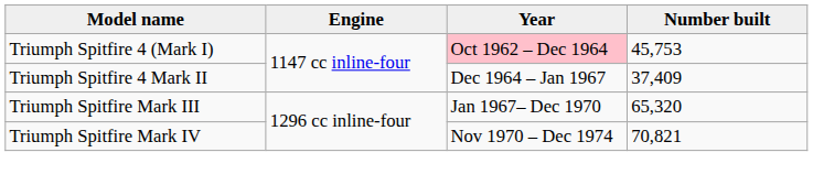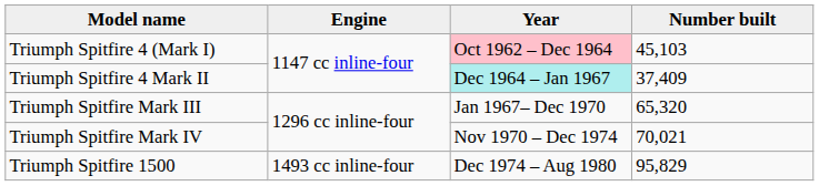 <table class="wikitable" style="margin: 1em auto 1em auto">
 <tr>
 <th style="background:#efefef; width:220px"><strong>Model name</strong></th>
 <th style="background:#efefef; width:150px"><strong>Engine</strong></th>
 <th style="background:#efefef; width:150px"><strong>Year</strong></th>
 <th style="background:#efefef; width:150px"><strong>Number built</strong></th>
 </tr>
 <tr>
 <td>Triumph Spitfire 4 (Mark I)</td>
 <td rowspan="2">1147 cc <a href='#'>inline-four</a></td>
 <td style="background: pink;">Oct 1962 – Dec 1964</td>
-<td>45,753</td>
+<td>45,103</td>
 </tr>
 <tr>
 <td>Triumph Spitfire 4 Mark II</td>
-<td>Dec 1964 – Jan 1967</td>
+<td style="background: paleturquoise;">Dec 1964 – Jan 1967</td>
 <td>37,409</td>
 </tr>
 <tr>
 <td>Triumph Spitfire Mark III</td>
 <td rowspan="2">1296 cc inline-four</td>
 <td>Jan 1967– Dec 1970</td>
 <td>65,320</td>
 </tr>
 <tr>
 <td>Triumph Spitfire Mark IV</td>
 <td>Nov 1970 – Dec 1974</td>
-<td>70,821</td>
+<td>70,021</td>
+</tr>
+<tr>
+<td>Triumph Spitfire 1500</td>
+<td>1493 cc inline-four</td>
+<td>Dec 1974 – Aug 1980</td>
+<td>95,829</td>
 </tr>
 </table>
